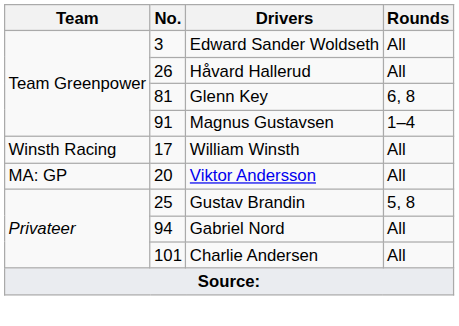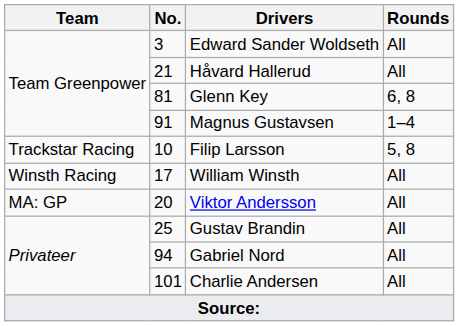 <table class="wikitable" style="font-size: 85%;">
 <tr>
 <th>Team</th>
 <th>No.</th>
 <th>Drivers</th>
 <th>Rounds</th>
 </tr>
 <tr>
 <td rowspan=4> Team Greenpower</td>
 <td>3</td>
 <td nowrap> Edward Sander Woldseth</td>
 <td>All</td>
 </tr>
 <tr>
-<td>26</td>
+<td>21</td>
 <td> Håvard Hallerud</td>
 <td>All</td>
 </tr>
 <tr>
 <td>81</td>
 <td> Glenn Key</td>
 <td>6, 8</td>
 </tr>
 <tr>
 <td>91</td>
 <td> Magnus Gustavsen</td>
 <td>1–4</td>
+</tr>
+<tr>
+<td rowspan=1 nowrap> Trackstar Racing</td>
+<td>10</td>
+<td> Filip Larsson</td>
+<td>5, 8</td>
 </tr>
 <tr>
 <td rowspan=1> Winsth Racing</td>
 <td>17</td>
 <td> William Winsth</td>
 <td>All</td>
 </tr>
 <tr>
 <td rowspan=1> MA: GP</td>
 <td>20</td>
 <td> <a href='#'>Viktor Andersson</a></td>
 <td>All</td>
 </tr>
 <tr>
 <td rowspan=3><em>Privateer</em></td>
 <td>25</td>
 <td> Gustav Brandin</td>
-<td>5, 8</td>
+<td>All</td>
 </tr>
 <tr>
 <td>94</td>
 <td> Gabriel Nord</td>
 <td>All</td>
 </tr>
 <tr>
 <td>101</td>
 <td> Charlie Andersen</td>
 <td>All</td>
 </tr>
 <tr>
 <td colspan=4 style="background-color:#EAECF0; text-align:center"><strong>Source:</strong></td>
 </tr>
 </table>
